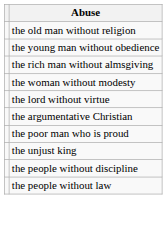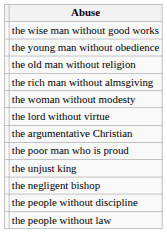 <table class="wikitable">
 <tr>
 <th></th>
 <th>Abuse</th>
 </tr>
 <tr>
 <td></td>
-<td>the old man without religion</td>
+<td>the wise man without good works</td>
 </tr>
 <tr>
 <td></td>
 <td>the young man without obedience</td>
+</tr>
+<tr>
+<td></td>
+<td>the old man without religion</td>
 </tr>
 <tr>
 <td></td>
 <td>the rich man without almsgiving</td>
 </tr>
 <tr>
 <td></td>
 <td>the woman without modesty</td>
 </tr>
 <tr>
 <td></td>
 <td>the lord without virtue</td>
 </tr>
 <tr>
 <td></td>
 <td>the argumentative Christian</td>
 </tr>
 <tr>
 <td></td>
 <td>the poor man who is proud</td>
 </tr>
 <tr>
 <td></td>
 <td>the unjust king</td>
 </tr>
 <tr>
 <td></td>
+<td>the negligent bishop</td>
+</tr>
+<tr>
+<td></td>
 <td>the people without discipline</td>
 </tr>
 <tr>
 <td></td>
 <td>the people without law</td>
 </tr>
 </table>
